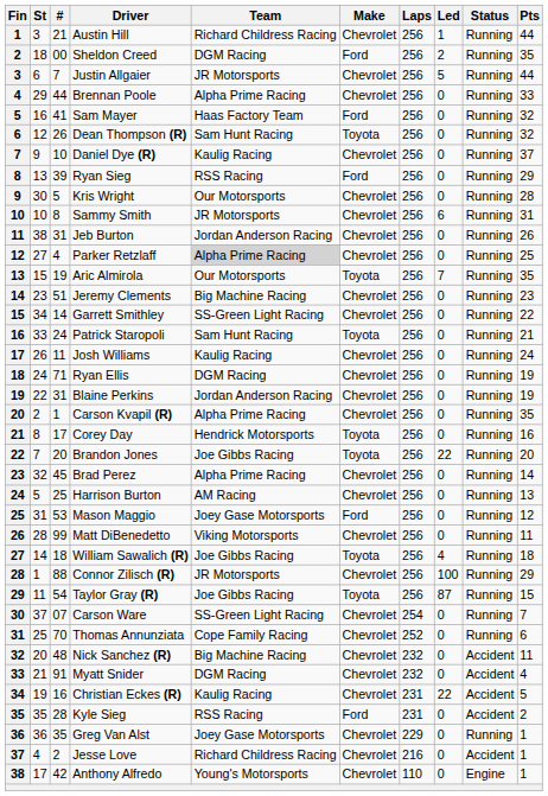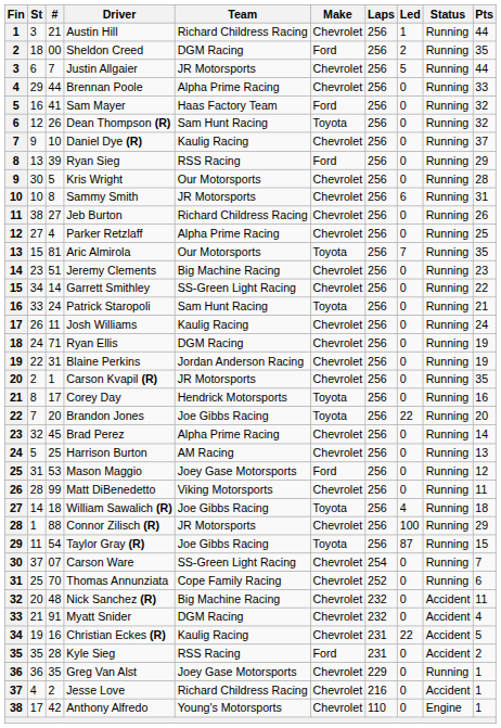 <table class="wikitable" style="font-size:95%">
 <tr>
 <th>Fin</th>
 <th>St</th>
 <th>#</th>
 <th>Driver</th>
 <th>Team</th>
 <th>Make</th>
 <th>Laps</th>
 <th>Led</th>
 <th>Status</th>
 <th>Pts</th>
 </tr>
 <tr>
 <th>1</th>
 <td>3</td>
 <td>21</td>
 <td>Austin Hill</td>
 <td>Richard Childress Racing</td>
 <td>Chevrolet</td>
 <td>256</td>
 <td>1</td>
 <td>Running</td>
 <td>44</td>
 </tr>
 <tr>
 <th>2</th>
 <td>18</td>
 <td>00</td>
 <td>Sheldon Creed</td>
 <td>DGM Racing</td>
 <td>Ford</td>
 <td>256</td>
 <td>2</td>
 <td>Running</td>
 <td>35</td>
 </tr>
 <tr>
 <th>3</th>
 <td>6</td>
 <td>7</td>
 <td>Justin Allgaier</td>
 <td>JR Motorsports</td>
 <td>Chevrolet</td>
 <td>256</td>
 <td>5</td>
 <td>Running</td>
 <td>44</td>
 </tr>
 <tr>
 <th>4</th>
 <td>29</td>
 <td>44</td>
 <td>Brennan Poole</td>
 <td>Alpha Prime Racing</td>
 <td>Chevrolet</td>
 <td>256</td>
 <td>0</td>
 <td>Running</td>
 <td>33</td>
 </tr>
 <tr>
 <th>5</th>
 <td>16</td>
 <td>41</td>
 <td>Sam Mayer</td>
 <td>Haas Factory Team</td>
 <td>Ford</td>
 <td>256</td>
 <td>0</td>
 <td>Running</td>
 <td>32</td>
 </tr>
 <tr>
 <th>6</th>
 <td>12</td>
 <td>26</td>
 <td>Dean Thompson <strong>(R)</strong></td>
 <td>Sam Hunt Racing</td>
 <td>Toyota</td>
 <td>256</td>
 <td>0</td>
 <td>Running</td>
 <td>32</td>
 </tr>
 <tr>
 <th>7</th>
 <td>9</td>
 <td>10</td>
 <td>Daniel Dye <strong>(R)</strong></td>
 <td>Kaulig Racing</td>
 <td>Chevrolet</td>
 <td>256</td>
 <td>0</td>
 <td>Running</td>
 <td>37</td>
 </tr>
 <tr>
 <th>8</th>
 <td>13</td>
 <td>39</td>
 <td>Ryan Sieg</td>
 <td>RSS Racing</td>
 <td>Ford</td>
 <td>256</td>
 <td>0</td>
 <td>Running</td>
 <td>29</td>
 </tr>
 <tr>
 <th>9</th>
 <td>30</td>
 <td>5</td>
 <td>Kris Wright</td>
 <td>Our Motorsports</td>
 <td>Chevrolet</td>
 <td>256</td>
 <td>0</td>
 <td>Running</td>
 <td>28</td>
 </tr>
 <tr>
 <th>10</th>
 <td>10</td>
 <td>8</td>
 <td>Sammy Smith</td>
 <td>JR Motorsports</td>
 <td>Chevrolet</td>
 <td>256</td>
 <td>6</td>
 <td>Running</td>
 <td>31</td>
 </tr>
 <tr>
 <th>11</th>
 <td>38</td>
-<td>31</td>
+<td>27</td>
 <td>Jeb Burton</td>
-<td>Jordan Anderson Racing</td>
+<td>Richard Childress Racing</td>
 <td>Chevrolet</td>
 <td>256</td>
 <td>0</td>
 <td>Running</td>
 <td>26</td>
 </tr>
 <tr>
 <th>12</th>
 <td>27</td>
 <td>4</td>
 <td>Parker Retzlaff</td>
-<td style="background: lightgrey;">Alpha Prime Racing</td>
+<td>Alpha Prime Racing</td>
 <td>Chevrolet</td>
 <td>256</td>
 <td>0</td>
 <td>Running</td>
 <td>25</td>
 </tr>
 <tr>
 <th>13</th>
 <td>15</td>
-<td>19</td>
+<td>81</td>
 <td>Aric Almirola</td>
 <td>Our Motorsports</td>
 <td>Toyota</td>
 <td>256</td>
 <td>7</td>
 <td>Running</td>
 <td>35</td>
 </tr>
 <tr>
 <th>14</th>
 <td>23</td>
 <td>51</td>
 <td>Jeremy Clements</td>
 <td>Big Machine Racing</td>
 <td>Chevrolet</td>
 <td>256</td>
 <td>0</td>
 <td>Running</td>
 <td>23</td>
 </tr>
 <tr>
 <th>15</th>
 <td>34</td>
 <td>14</td>
 <td>Garrett Smithley</td>
 <td>SS-Green Light Racing</td>
 <td>Chevrolet</td>
 <td>256</td>
 <td>0</td>
 <td>Running</td>
 <td>22</td>
 </tr>
 <tr>
 <th>16</th>
 <td>33</td>
 <td>24</td>
 <td>Patrick Staropoli</td>
 <td>Sam Hunt Racing</td>
 <td>Toyota</td>
 <td>256</td>
 <td>0</td>
 <td>Running</td>
 <td>21</td>
 </tr>
 <tr>
 <th>17</th>
 <td>26</td>
 <td>11</td>
 <td>Josh Williams</td>
 <td>Kaulig Racing</td>
 <td>Chevrolet</td>
 <td>256</td>
 <td>0</td>
 <td>Running</td>
 <td>24</td>
 </tr>
 <tr>
 <th>18</th>
 <td>24</td>
 <td>71</td>
 <td>Ryan Ellis</td>
 <td>DGM Racing</td>
 <td>Chevrolet</td>
 <td>256</td>
 <td>0</td>
 <td>Running</td>
 <td>19</td>
 </tr>
 <tr>
 <th>19</th>
 <td>22</td>
 <td>31</td>
 <td>Blaine Perkins</td>
 <td>Jordan Anderson Racing</td>
 <td>Chevrolet</td>
 <td>256</td>
 <td>0</td>
 <td>Running</td>
 <td>19</td>
 </tr>
 <tr>
 <th>20</th>
 <td>2</td>
 <td>1</td>
 <td>Carson Kvapil <strong>(R)</strong></td>
-<td>Alpha Prime Racing</td>
+<td>JR Motorsports</td>
 <td>Chevrolet</td>
 <td>256</td>
 <td>0</td>
 <td>Running</td>
 <td>35</td>
 </tr>
 <tr>
 <th>21</th>
 <td>8</td>
 <td>17</td>
 <td>Corey Day</td>
 <td>Hendrick Motorsports</td>
 <td>Toyota</td>
 <td>256</td>
 <td>0</td>
 <td>Running</td>
 <td>16</td>
 </tr>
 <tr>
 <th>22</th>
 <td>7</td>
 <td>20</td>
 <td>Brandon Jones</td>
 <td>Joe Gibbs Racing</td>
 <td>Toyota</td>
 <td>256</td>
 <td>22</td>
 <td>Running</td>
 <td>20</td>
 </tr>
 <tr>
 <th>23</th>
 <td>32</td>
 <td>45</td>
 <td>Brad Perez</td>
 <td>Alpha Prime Racing</td>
 <td>Chevrolet</td>
 <td>256</td>
 <td>0</td>
 <td>Running</td>
 <td>14</td>
 </tr>
 <tr>
 <th>24</th>
 <td>5</td>
 <td>25</td>
 <td>Harrison Burton</td>
 <td>AM Racing</td>
 <td>Chevrolet</td>
 <td>256</td>
 <td>0</td>
 <td>Running</td>
 <td>13</td>
 </tr>
 <tr>
 <th>25</th>
 <td>31</td>
 <td>53</td>
 <td>Mason Maggio</td>
 <td>Joey Gase Motorsports</td>
 <td>Ford</td>
 <td>256</td>
 <td>0</td>
 <td>Running</td>
 <td>12</td>
 </tr>
 <tr>
 <th>26</th>
 <td>28</td>
 <td>99</td>
 <td>Matt DiBenedetto</td>
 <td>Viking Motorsports</td>
 <td>Chevrolet</td>
 <td>256</td>
 <td>0</td>
 <td>Running</td>
 <td>11</td>
 </tr>
 <tr>
 <th>27</th>
 <td>14</td>
 <td>18</td>
 <td>William Sawalich <strong>(R)</strong></td>
 <td>Joe Gibbs Racing</td>
 <td>Toyota</td>
 <td>256</td>
 <td>4</td>
 <td>Running</td>
 <td>18</td>
 </tr>
 <tr>
 <th>28</th>
 <td>1</td>
 <td>88</td>
 <td>Connor Zilisch <strong>(R)</strong></td>
 <td>JR Motorsports</td>
 <td>Chevrolet</td>
 <td>256</td>
 <td>100</td>
 <td>Running</td>
 <td>29</td>
 </tr>
 <tr>
 <th>29</th>
 <td>11</td>
 <td>54</td>
 <td>Taylor Gray <strong>(R)</strong></td>
 <td>Joe Gibbs Racing</td>
 <td>Toyota</td>
 <td>256</td>
 <td>87</td>
 <td>Running</td>
 <td>15</td>
 </tr>
 <tr>
 <th>30</th>
 <td>37</td>
 <td>07</td>
 <td>Carson Ware</td>
 <td>SS-Green Light Racing</td>
 <td>Chevrolet</td>
 <td>254</td>
 <td>0</td>
 <td>Running</td>
 <td>7</td>
 </tr>
 <tr>
 <th>31</th>
 <td>25</td>
 <td>70</td>
 <td>Thomas Annunziata</td>
 <td>Cope Family Racing</td>
 <td>Chevrolet</td>
 <td>252</td>
 <td>0</td>
 <td>Running</td>
 <td>6</td>
 </tr>
 <tr>
 <th>32</th>
 <td>20</td>
 <td>48</td>
 <td>Nick Sanchez <strong>(R)</strong></td>
 <td>Big Machine Racing</td>
 <td>Chevrolet</td>
 <td>232</td>
 <td>0</td>
 <td>Accident</td>
 <td>11</td>
 </tr>
 <tr>
 <th>33</th>
 <td>21</td>
 <td>91</td>
 <td>Myatt Snider</td>
 <td>DGM Racing</td>
 <td>Chevrolet</td>
 <td>232</td>
 <td>0</td>
 <td>Accident</td>
 <td>4</td>
 </tr>
 <tr>
 <th>34</th>
 <td>19</td>
 <td>16</td>
 <td>Christian Eckes <strong>(R)</strong></td>
 <td>Kaulig Racing</td>
 <td>Chevrolet</td>
 <td>231</td>
 <td>22</td>
 <td>Accident</td>
 <td>5</td>
 </tr>
 <tr>
 <th>35</th>
 <td>35</td>
 <td>28</td>
 <td>Kyle Sieg</td>
 <td>RSS Racing</td>
 <td>Ford</td>
 <td>231</td>
 <td>0</td>
 <td>Accident</td>
 <td>2</td>
 </tr>
 <tr>
 <th>36</th>
 <td>36</td>
 <td>35</td>
 <td>Greg Van Alst</td>
 <td>Joey Gase Motorsports</td>
 <td>Chevrolet</td>
 <td>229</td>
 <td>0</td>
 <td>Running</td>
 <td>1</td>
 </tr>
 <tr>
 <th>37</th>
 <td>4</td>
 <td>2</td>
 <td>Jesse Love</td>
 <td>Richard Childress Racing</td>
 <td>Chevrolet</td>
 <td>216</td>
 <td>0</td>
 <td>Accident</td>
 <td>1</td>
 </tr>
 <tr>
 <th>38</th>
 <td>17</td>
 <td>42</td>
 <td>Anthony Alfredo</td>
 <td>Young's Motorsports</td>
 <td>Chevrolet</td>
 <td>110</td>
 <td>0</td>
 <td>Engine</td>
 <td>1</td>
 </tr>
 <tr>
 <th colspan="10"></th>
 </tr>
 </table>
